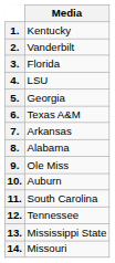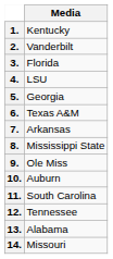 <table class="wikitable" style="white-space:nowrap; font-size:90%;">
 <tr>
 <td ! colspan=1 style="background:white; border-top-style:hidden; border-left-style:hidden;"></td>
 <th>Media</th>
 </tr>
 <tr>
 <th>1.</th>
 <td>Kentucky</td>
 </tr>
 <tr>
 <th>2.</th>
 <td>Vanderbilt</td>
 </tr>
 <tr>
 <th>3.</th>
 <td>Florida</td>
 </tr>
 <tr>
 <th>4.</th>
 <td>LSU</td>
 </tr>
 <tr>
 <th>5.</th>
 <td>Georgia</td>
 </tr>
 <tr>
 <th>6.</th>
 <td>Texas A&M</td>
 </tr>
 <tr>
 <th>7.</th>
 <td>Arkansas</td>
 </tr>
 <tr>
 <th>8.</th>
-<td>Alabama</td>
+<td>Mississippi State</td>
 </tr>
 <tr>
 <th>9.</th>
 <td>Ole Miss</td>
 </tr>
 <tr>
 <th>10.</th>
 <td>Auburn</td>
 </tr>
 <tr>
 <th>11.</th>
 <td>South Carolina</td>
 </tr>
 <tr>
 <th>12.</th>
 <td>Tennessee</td>
 </tr>
 <tr>
 <th>13.</th>
-<td>Mississippi State</td>
+<td>Alabama</td>
 </tr>
 <tr>
 <th>14.</th>
 <td>Missouri</td>
 </tr>
 </table>
